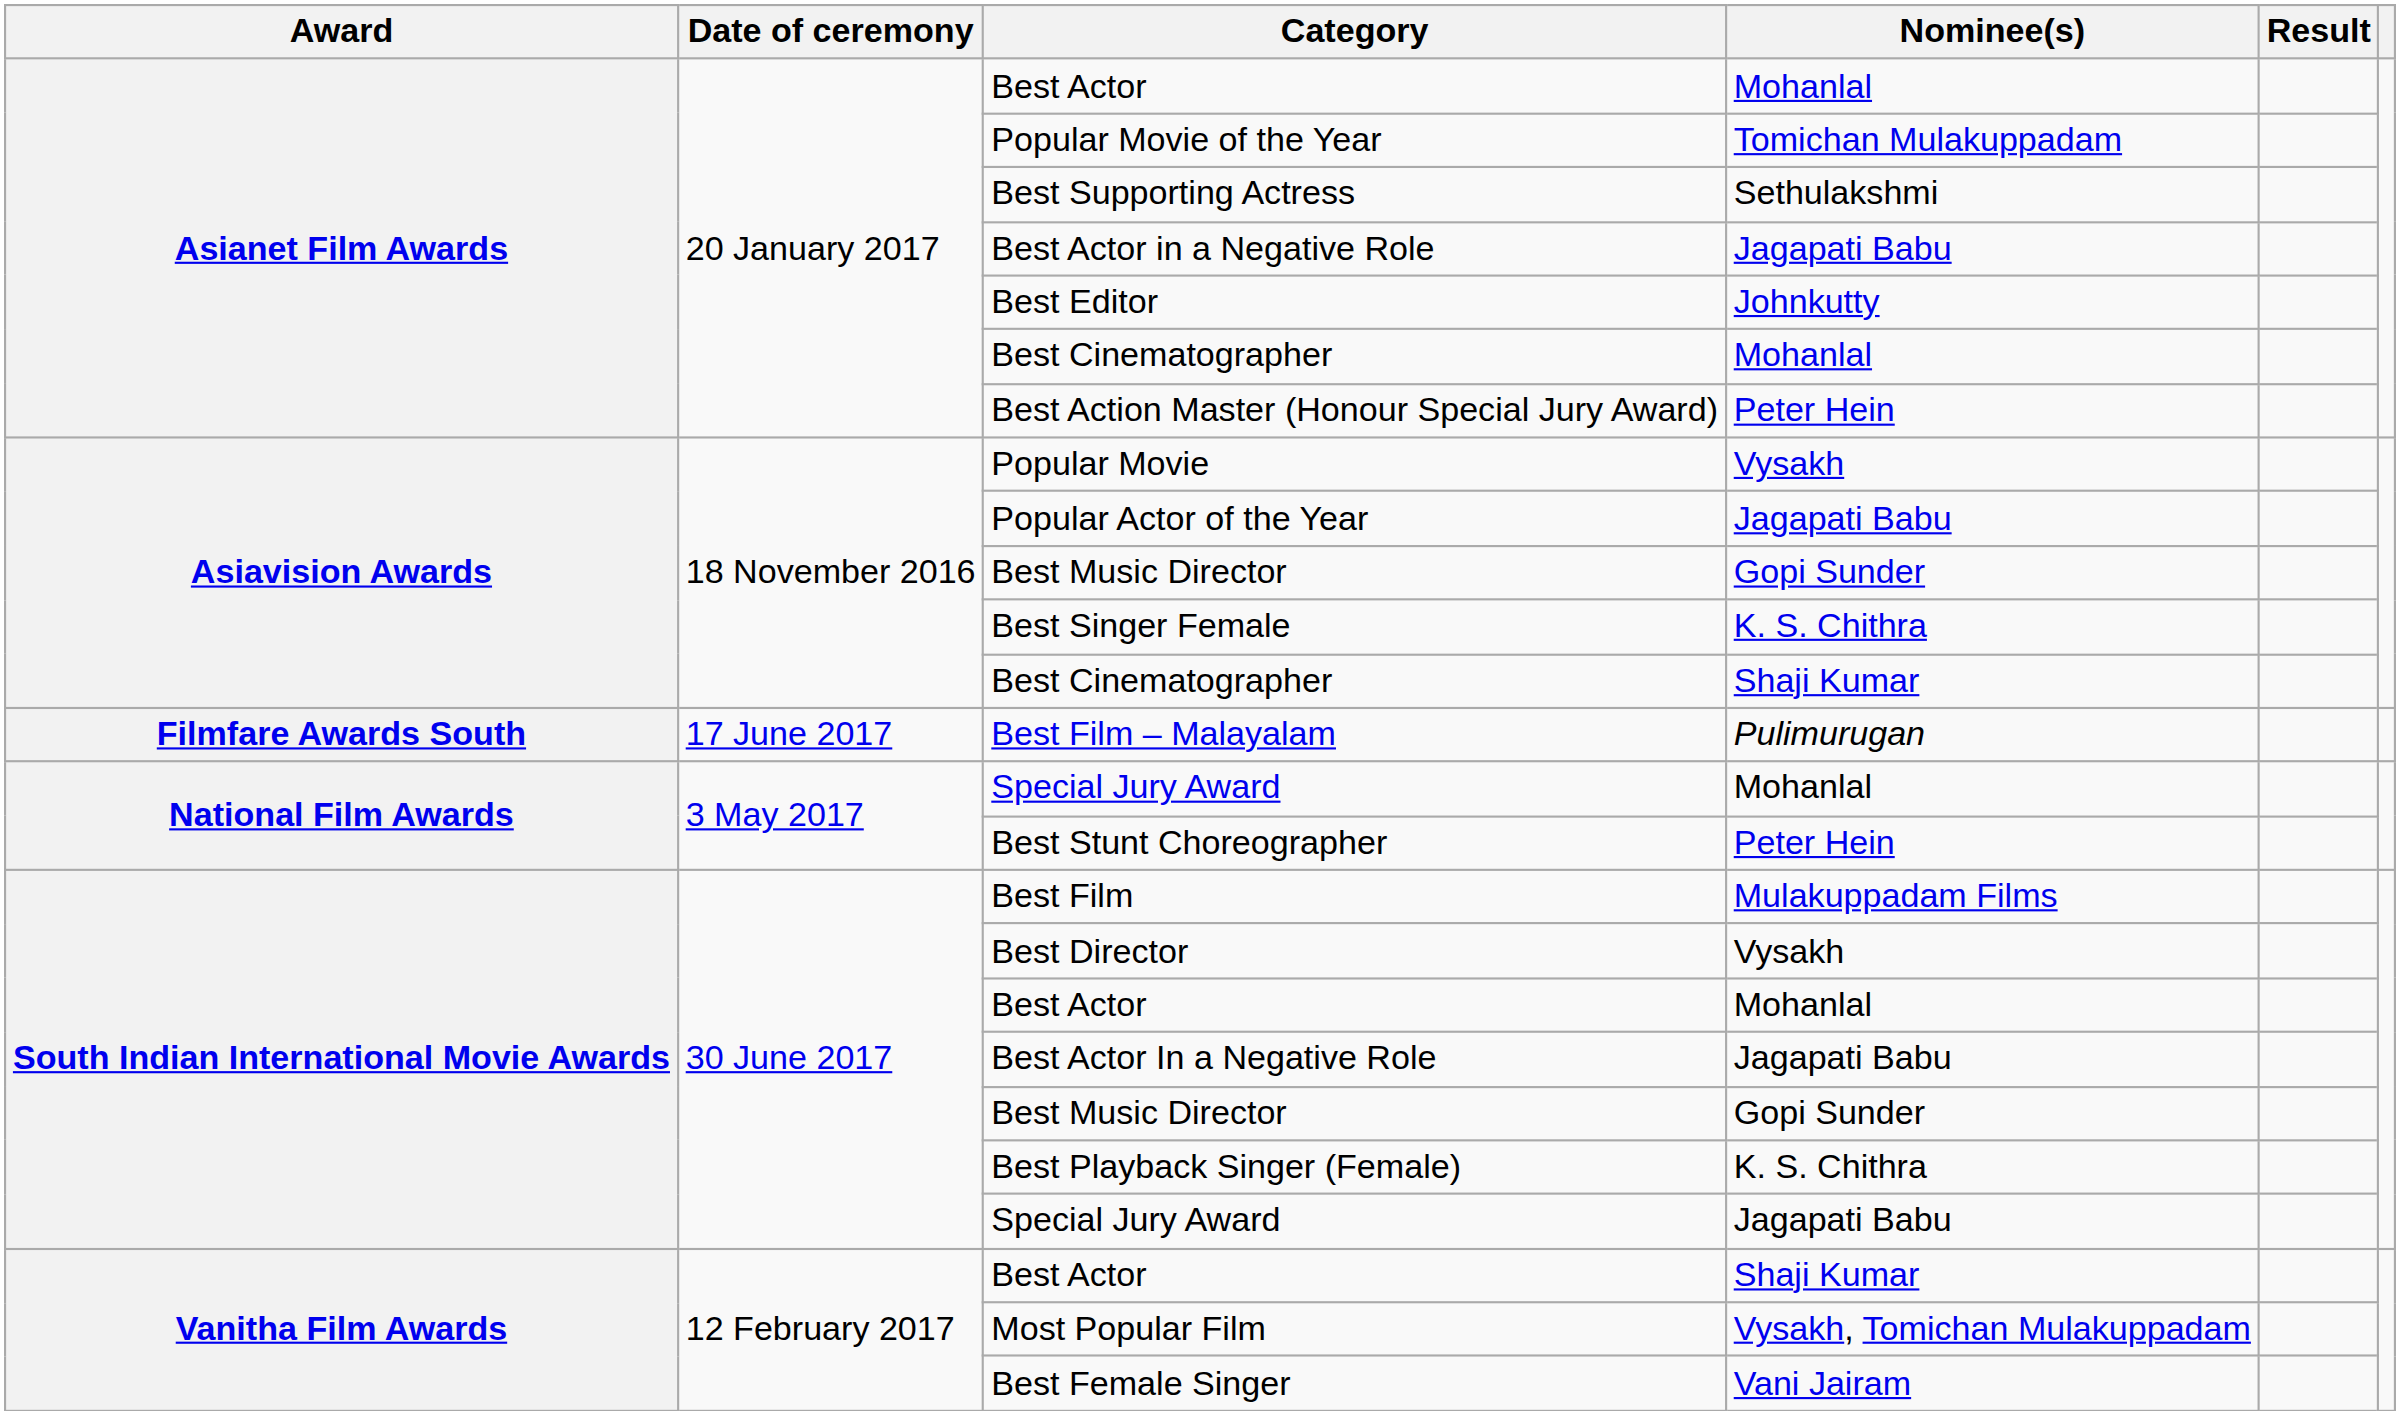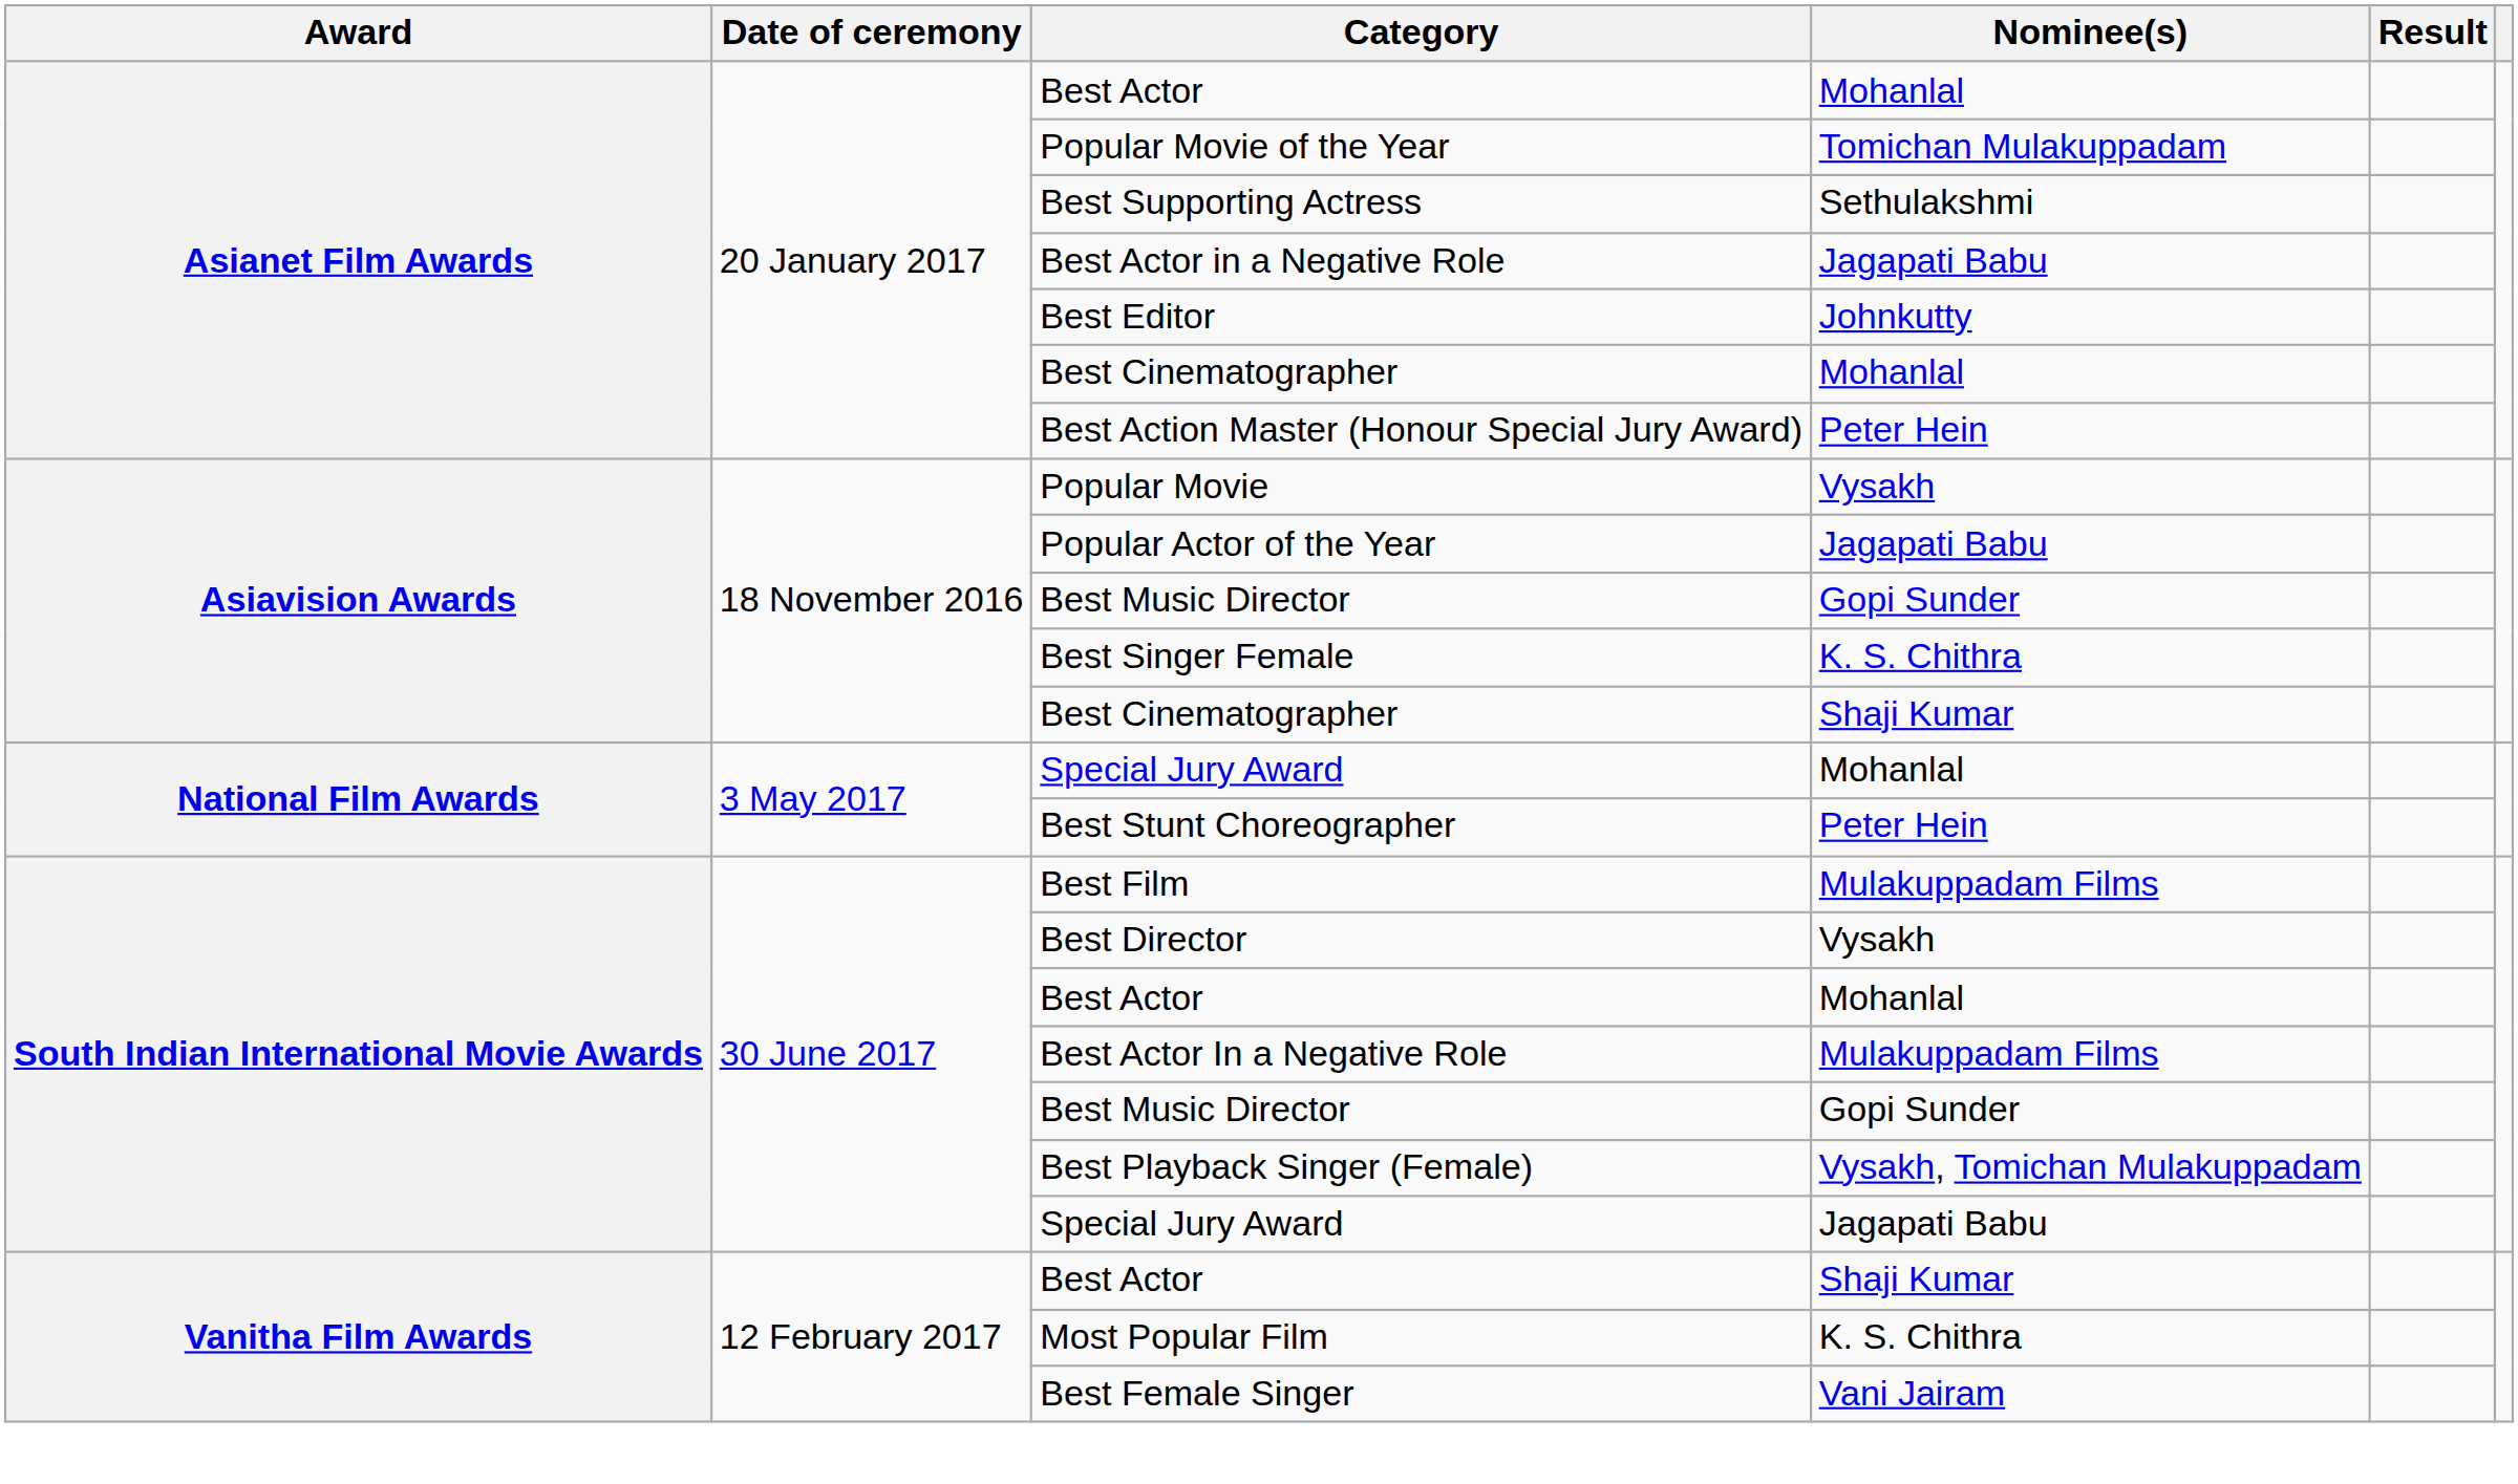 <table class="wikitable plainrowheaders sortable">
 <tr>
 <th scope="col" class="unsortable">Award</th>
 <th scope="col" class="unsortable">Date of ceremony</th>
 <th scope="col" class="unsortable">Category</th>
 <th scope="col" class="unsortable">Nominee(s)</th>
 <th scope="col" class="unsortable">Result</th>
 <th scope="col" class="unsortable"></th>
 </tr>
 <tr>
 <th scope="row" rowspan="7"><a href='#'>Asianet Film Awards</a></th>
 <td rowspan="7">20 January 2017</td>
 <td>Best Actor</td>
 <td><a href='#'>Mohanlal</a></td>
 <td></td>
 <td style="text-align:center;" rowspan="7"></td>
 </tr>
 <tr>
 <td>Popular Movie of the Year</td>
 <td><a href='#'>Tomichan Mulakuppadam</a></td>
 <td></td>
 </tr>
 <tr>
 <td>Best Supporting Actress</td>
 <td>Sethulakshmi</td>
 <td></td>
 </tr>
 <tr>
 <td>Best Actor in a Negative Role</td>
 <td><a href='#'>Jagapati Babu</a></td>
 <td></td>
 </tr>
 <tr>
 <td>Best Editor</td>
 <td><a href='#'>Johnkutty</a></td>
 <td></td>
 </tr>
 <tr>
 <td>Best Cinematographer</td>
 <td><a href='#'>Mohanlal</a></td>
 <td></td>
 </tr>
 <tr>
 <td>Best Action Master (Honour Special Jury Award)</td>
 <td><a href='#'>Peter Hein</a></td>
 <td></td>
 </tr>
 <tr>
 <th scope="row" rowspan="5"><a href='#'>Asiavision Awards</a></th>
 <td rowspan="5">18 November 2016</td>
 <td>Popular Movie</td>
 <td><a href='#'>Vysakh</a></td>
 <td></td>
 <td style="text-align:center;" rowspan="5"></td>
 </tr>
 <tr>
 <td>Popular Actor of the Year</td>
 <td><a href='#'>Jagapati Babu</a></td>
 <td></td>
 </tr>
 <tr>
 <td>Best Music Director</td>
 <td><a href='#'>Gopi Sunder</a></td>
 <td></td>
 </tr>
 <tr>
 <td>Best Singer  Female</td>
 <td><a href='#'>K. S. Chithra</a> </td>
 <td></td>
 </tr>
 <tr>
 <td>Best Cinematographer</td>
 <td><a href='#'>Shaji Kumar</a></td>
 <td></td>
 </tr>
 <tr>
-<th scope="row"><a href='#'>Filmfare Awards South</a></th>
-<td><a href='#'>17 June 2017</a></td>
-<td><a href='#'>Best Film – Malayalam</a></td>
-<td><em>Pulimurugan</em></td>
-<td></td>
-<td style="text-align:center;"></td>
-</tr>
-<tr>
 <th scope="row" rowspan="2"><a href='#'>National Film Awards</a></th>
 <td rowspan="2"><a href='#'>3 May 2017</a></td>
 <td><a href='#'>Special Jury Award</a></td>
 <td>Mohanlal</td>
 <td></td>
 <td style="text-align:center;" rowspan="2"></td>
 </tr>
 <tr>
 <td>Best Stunt Choreographer</td>
 <td><a href='#'>Peter Hein</a></td>
 <td></td>
 </tr>
 <tr>
 <th scope="row" rowspan="7"><a href='#'>South Indian International Movie Awards</a></th>
 <td rowspan="7"><a href='#'>30 June 2017</a></td>
 <td>Best Film</td>
 <td><a href='#'>Mulakuppadam Films</a></td>
 <td></td>
 <td style="text-align:center;" rowspan="7"></td>
 </tr>
 <tr>
 <td>Best Director</td>
 <td>Vysakh</td>
 <td></td>
 </tr>
 <tr>
 <td>Best Actor</td>
 <td>Mohanlal</td>
 <td></td>
 </tr>
 <tr>
 <td>Best Actor In a Negative Role</td>
-<td>Jagapati Babu</td>
+<td><a href='#'>Mulakuppadam Films</a></td>
 <td></td>
 </tr>
 <tr>
 <td>Best Music Director</td>
 <td>Gopi Sunder</td>
 <td></td>
 </tr>
 <tr>
 <td>Best Playback Singer (Female)</td>
-<td>K. S. Chithra </td>
+<td><a href='#'>Vysakh</a>, <a href='#'>Tomichan Mulakuppadam</a></td>
 <td></td>
 </tr>
 <tr>
 <td>Special Jury Award</td>
 <td>Jagapati Babu</td>
 <td></td>
 </tr>
 <tr>
 <th scope="row" rowspan="3"><a href='#'>Vanitha Film Awards</a></th>
 <td rowspan="3">12 February 2017</td>
 <td>Best Actor</td>
 <td><a href='#'>Shaji Kumar</a></td>
 <td></td>
 <td style="text-align:center;" rowspan="3"></td>
 </tr>
 <tr>
 <td>Most Popular Film</td>
-<td><a href='#'>Vysakh</a>, <a href='#'>Tomichan Mulakuppadam</a></td>
+<td>K. S. Chithra </td>
 <td></td>
 </tr>
 <tr>
 <td>Best Female Singer</td>
 <td><a href='#'>Vani Jairam</a> </td>
 <td></td>
 </tr>
 </table>
